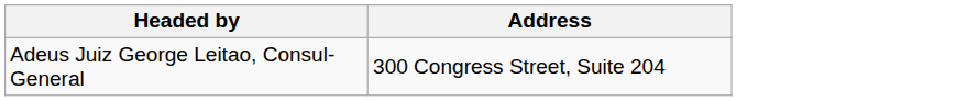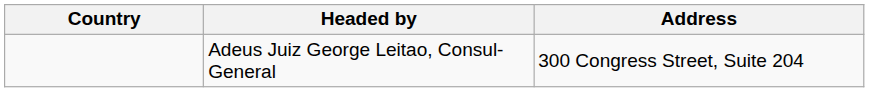 <table class="wikitable sortable">
 <tr>
+<th width=160px>Country</th>
 <th width=270px>Headed by</th>
 <th width=270px>Address</th>
 </tr>
 <tr>
+<td></td>
 <td>Adeus Juiz George Leitao, Consul-General</td>
 <td>300 Congress Street, Suite 204</td>
 </tr>
 </table>
